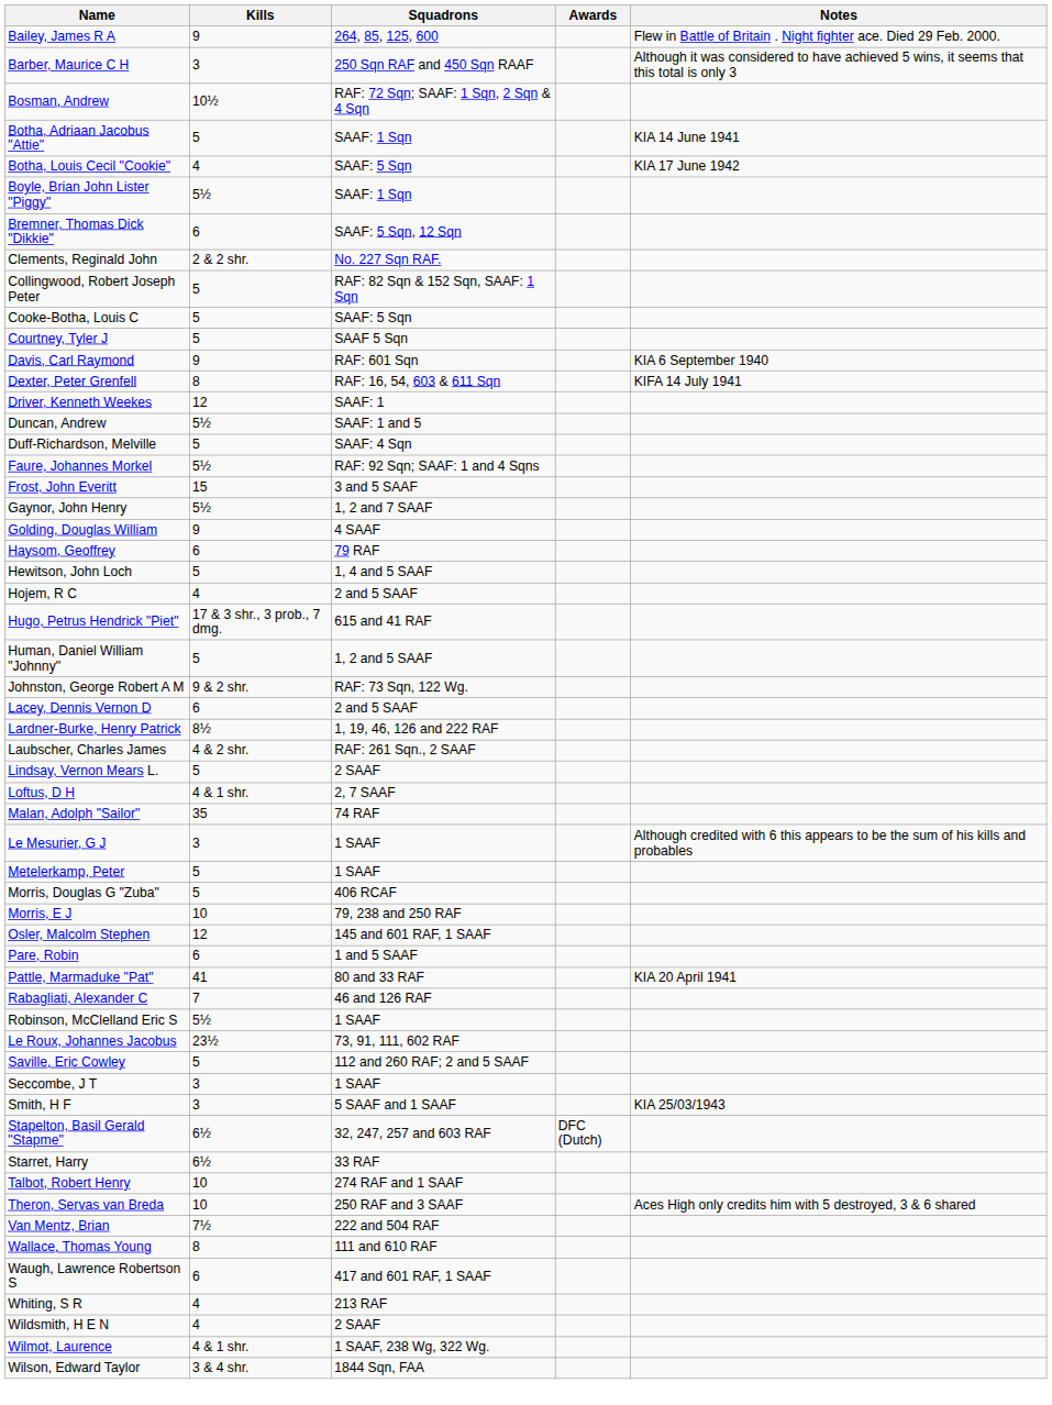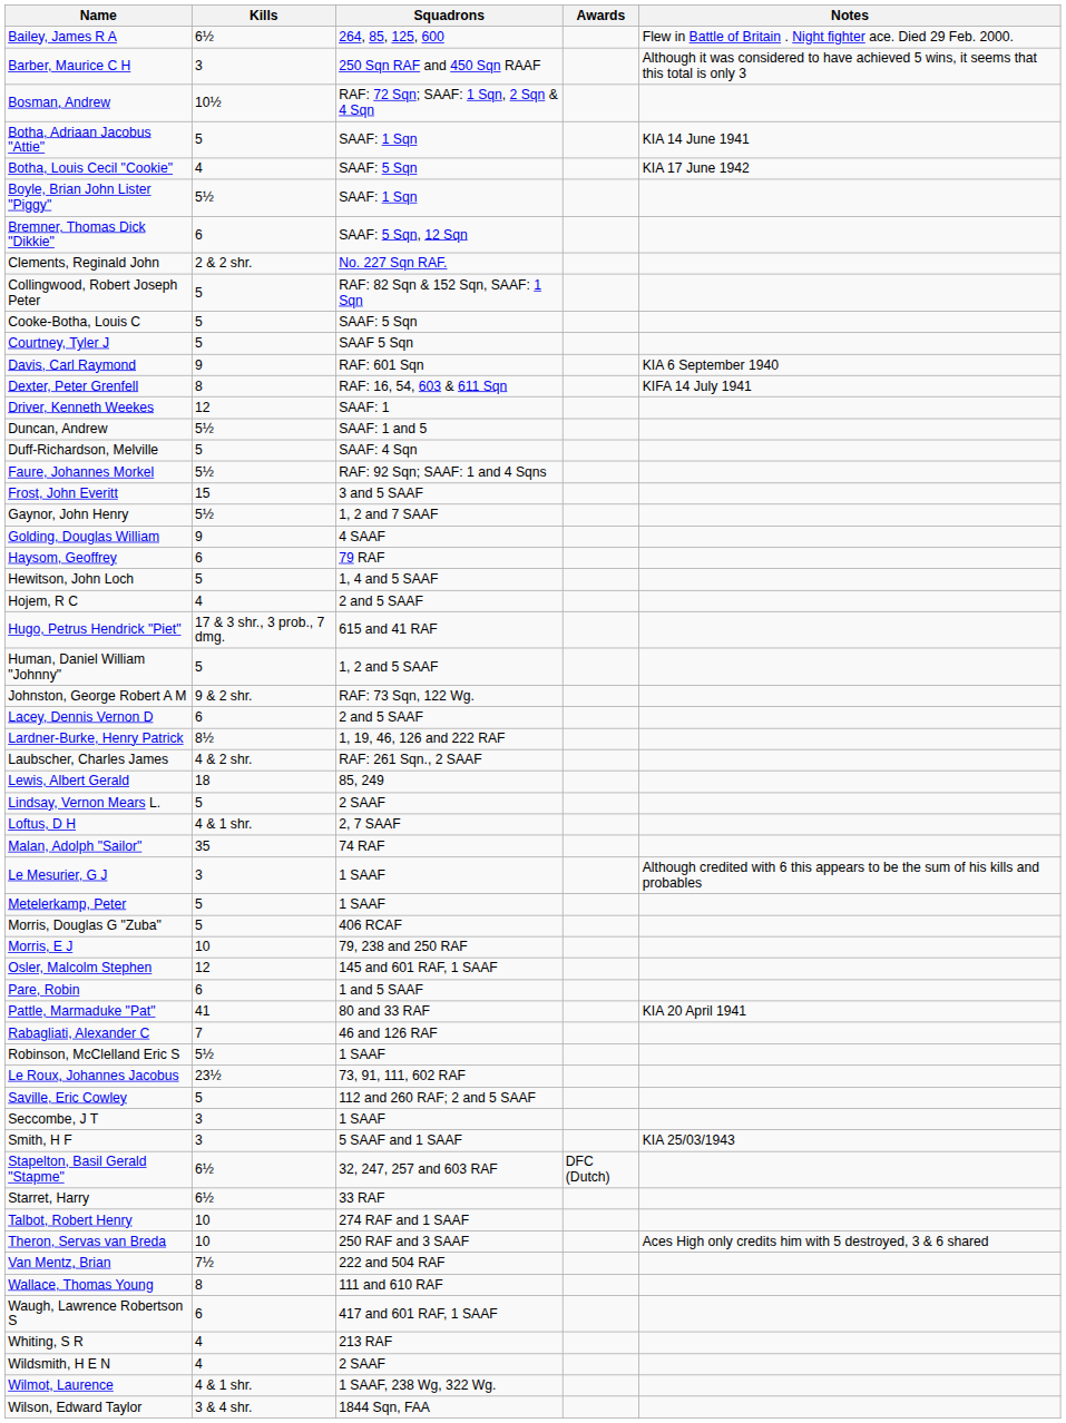 <table class="wikitable sortable">
 <tr>
 <th>Name</th>
 <th data-sort-type="number">Kills</th>
 <th>Squadrons</th>
 <th>Awards</th>
 <th>Notes</th>
 </tr>
 <tr>
 <td><a href='#'>Bailey, James R A</a></td>
-<td>9</td>
+<td>6½</td>
 <td><a href='#'>264</a>, <a href='#'>85</a>, <a href='#'>125</a>, <a href='#'>600</a></td>
 <td></td>
 <td>Flew in <a href='#'>Battle of Britain</a> . <a href='#'>Night fighter</a> ace. Died 29 Feb. 2000.</td>
 </tr>
 <tr>
 <td><a href='#'>Barber, Maurice C H</a></td>
 <td>3</td>
 <td><a href='#'>250 Sqn RAF</a> and <a href='#'>450 Sqn</a> RAAF</td>
 <td></td>
 <td>Although it was considered to have achieved 5 wins, it seems that this total is only 3</td>
 </tr>
 <tr>
 <td><a href='#'>Bosman, Andrew</a></td>
 <td>10½</td>
 <td>RAF: <a href='#'>72 Sqn</a>; SAAF: <a href='#'>1 Sqn</a>, <a href='#'>2 Sqn</a> & <a href='#'>4 Sqn</a></td>
 <td></td>
 <td></td>
 </tr>
 <tr>
 <td><a href='#'>Botha, Adriaan Jacobus "Attie"</a></td>
 <td>5</td>
 <td>SAAF: <a href='#'>1 Sqn</a></td>
 <td></td>
 <td>KIA 14 June 1941</td>
 </tr>
 <tr>
 <td><a href='#'>Botha, Louis Cecil "Cookie"</a></td>
 <td>4</td>
 <td>SAAF: <a href='#'>5 Sqn</a></td>
 <td></td>
 <td>KIA 17 June 1942</td>
 </tr>
 <tr>
 <td><a href='#'>Boyle, Brian John Lister "Piggy"</a></td>
 <td>5½</td>
 <td>SAAF: <a href='#'>1 Sqn</a></td>
 <td></td>
 <td></td>
 </tr>
 <tr>
 <td><a href='#'>Bremner, Thomas Dick "Dikkie"</a></td>
 <td>6</td>
 <td>SAAF: <a href='#'>5 Sqn</a>, <a href='#'>12 Sqn</a></td>
 <td></td>
 <td></td>
 </tr>
 <tr>
 <td>Clements, Reginald John</td>
 <td>2 & 2 shr.</td>
 <td><a href='#'>No. 227 Sqn RAF.</a></td>
 <td></td>
 <td></td>
 </tr>
 <tr>
 <td>Collingwood, Robert Joseph Peter</td>
 <td>5</td>
 <td>RAF: 82 Sqn & 152 Sqn, SAAF: <a href='#'>1 Sqn</a></td>
 <td></td>
 <td></td>
 </tr>
 <tr>
 <td>Cooke-Botha, Louis C</td>
 <td>5</td>
 <td>SAAF: 5 Sqn</td>
 <td></td>
 <td></td>
 </tr>
 <tr>
 <td><a href='#'>Courtney, Tyler J</a></td>
 <td>5</td>
 <td>SAAF 5 Sqn</td>
 <td></td>
 <td></td>
 </tr>
 <tr>
 <td><a href='#'>Davis, Carl Raymond</a></td>
 <td>9</td>
 <td>RAF: 601 Sqn</td>
 <td></td>
 <td>KIA 6 September 1940</td>
 </tr>
 <tr>
 <td><a href='#'>Dexter, Peter Grenfell</a></td>
 <td>8</td>
 <td>RAF: 16, 54, <a href='#'>603</a> & <a href='#'>611 Sqn</a></td>
 <td></td>
 <td>KIFA 14 July 1941</td>
 </tr>
 <tr>
 <td><a href='#'>Driver, Kenneth Weekes</a></td>
 <td>12</td>
 <td>SAAF: 1</td>
 <td></td>
 <td></td>
 </tr>
 <tr>
 <td>Duncan, Andrew</td>
 <td>5½</td>
 <td>SAAF: 1 and 5</td>
 <td></td>
 <td></td>
 </tr>
 <tr>
 <td>Duff-Richardson, Melville</td>
 <td>5</td>
 <td>SAAF: 4 Sqn</td>
 <td></td>
 <td></td>
 </tr>
 <tr>
 <td><a href='#'>Faure, Johannes Morkel</a></td>
 <td>5½</td>
 <td>RAF: 92 Sqn; SAAF: 1 and 4 Sqns</td>
 <td></td>
 <td></td>
 </tr>
 <tr>
 <td><a href='#'>Frost, John Everitt</a></td>
 <td>15</td>
 <td>3 and 5 SAAF</td>
 <td></td>
 <td></td>
 </tr>
 <tr>
 <td>Gaynor, John Henry</td>
 <td>5½</td>
 <td>1, 2 and 7 SAAF</td>
 <td></td>
 <td></td>
 </tr>
 <tr>
 <td><a href='#'>Golding, Douglas William</a></td>
 <td>9</td>
 <td>4 SAAF</td>
 <td></td>
 <td></td>
 </tr>
 <tr>
 <td><a href='#'>Haysom, Geoffrey</a></td>
 <td>6</td>
 <td><a href='#'>79</a> RAF</td>
 <td></td>
 <td></td>
 </tr>
 <tr>
 <td>Hewitson, John Loch</td>
 <td>5</td>
 <td>1, 4 and 5 SAAF</td>
 <td></td>
 <td></td>
 </tr>
 <tr>
 <td>Hojem, R C</td>
 <td>4</td>
 <td>2 and 5 SAAF</td>
 <td></td>
 <td></td>
 </tr>
 <tr>
 <td><a href='#'>Hugo, Petrus Hendrick "Piet"</a></td>
 <td>17 & 3 shr., 3 prob., 7 dmg.</td>
 <td>615 and 41 RAF</td>
 <td></td>
 <td></td>
 </tr>
 <tr>
 <td>Human, Daniel William "Johnny"</td>
 <td>5</td>
 <td>1, 2 and 5 SAAF</td>
 <td></td>
 <td></td>
 </tr>
 <tr>
 <td>Johnston, George Robert A M</td>
 <td>9 & 2 shr.</td>
 <td>RAF: 73 Sqn, 122 Wg.</td>
 <td></td>
 <td></td>
 </tr>
 <tr>
 <td><a href='#'>Lacey, Dennis Vernon D</a></td>
 <td>6</td>
 <td>2 and 5 SAAF</td>
 <td></td>
 <td></td>
 </tr>
 <tr>
 <td><a href='#'>Lardner-Burke, Henry Patrick</a></td>
 <td>8½</td>
 <td>1, 19, 46, 126 and 222 RAF</td>
 <td></td>
 <td></td>
 </tr>
 <tr>
 <td>Laubscher, Charles James</td>
 <td>4 & 2 shr.</td>
 <td>RAF: 261 Sqn., 2 SAAF</td>
 <td></td>
 <td></td>
 </tr>
 <tr>
+<td><a href='#'>Lewis, Albert Gerald</a></td>
+<td>18</td>
+<td>85, 249</td>
+<td></td>
+<td></td>
+</tr>
+<tr>
 <td><a href='#'>Lindsay, Vernon Mears</a> L.</td>
 <td>5</td>
 <td>2 SAAF</td>
 <td></td>
 <td></td>
 </tr>
 <tr>
 <td><a href='#'>Loftus, D H</a></td>
 <td>4 & 1 shr.</td>
 <td>2, 7 SAAF</td>
 <td></td>
 <td></td>
 </tr>
 <tr>
 <td><a href='#'>Malan, Adolph "Sailor"</a></td>
 <td>35</td>
 <td>74 RAF</td>
 <td></td>
 <td></td>
 </tr>
 <tr>
 <td><a href='#'>Le Mesurier, G J</a></td>
 <td>3</td>
 <td>1 SAAF</td>
 <td></td>
 <td>Although credited with 6 this appears to be the sum of his kills and probables</td>
 </tr>
 <tr>
 <td><a href='#'>Metelerkamp, Peter</a></td>
 <td>5</td>
 <td>1 SAAF</td>
 <td></td>
 <td></td>
 </tr>
 <tr>
 <td>Morris, Douglas G "Zuba"</td>
 <td>5</td>
 <td>406 RCAF</td>
 <td></td>
 <td></td>
 </tr>
 <tr>
 <td><a href='#'>Morris, E J</a></td>
 <td>10</td>
 <td>79, 238 and 250 RAF</td>
 <td></td>
 <td></td>
 </tr>
 <tr>
 <td><a href='#'>Osler, Malcolm Stephen</a></td>
 <td>12</td>
 <td>145 and 601 RAF, 1 SAAF</td>
 <td></td>
 <td></td>
 </tr>
 <tr>
 <td><a href='#'>Pare, Robin</a></td>
 <td>6</td>
 <td>1 and 5 SAAF</td>
 <td></td>
 <td></td>
 </tr>
 <tr>
 <td><a href='#'>Pattle, Marmaduke "Pat"</a></td>
 <td>41</td>
 <td>80 and 33 RAF</td>
 <td></td>
 <td>KIA 20 April 1941</td>
 </tr>
 <tr>
 <td><a href='#'>Rabagliati, Alexander C</a></td>
 <td>7</td>
 <td>46 and 126 RAF</td>
 <td></td>
 <td></td>
 </tr>
 <tr>
 <td>Robinson, McClelland Eric S</td>
 <td>5½</td>
 <td>1 SAAF</td>
 <td></td>
 <td></td>
 </tr>
 <tr>
 <td><a href='#'>Le Roux, Johannes Jacobus</a></td>
 <td>23½</td>
 <td>73, 91, 111, 602 RAF</td>
 <td></td>
 <td></td>
 </tr>
 <tr>
 <td><a href='#'>Saville, Eric Cowley</a></td>
 <td>5</td>
 <td>112 and 260 RAF; 2 and 5 SAAF</td>
 <td></td>
 <td></td>
 </tr>
 <tr>
 <td>Seccombe, J T</td>
 <td>3</td>
 <td>1 SAAF</td>
 <td></td>
 <td></td>
 </tr>
 <tr>
 <td>Smith, H F</td>
 <td>3</td>
 <td>5 SAAF and 1 SAAF</td>
 <td></td>
 <td>KIA 25/03/1943</td>
 </tr>
 <tr>
 <td><a href='#'>Stapelton, Basil Gerald "Stapme"</a></td>
 <td>6½</td>
 <td>32, 247, 257 and 603 RAF</td>
 <td> DFC (Dutch)</td>
 <td></td>
 </tr>
 <tr>
 <td>Starret, Harry</td>
 <td>6½</td>
 <td>33 RAF</td>
 <td></td>
 <td></td>
 </tr>
 <tr>
 <td><a href='#'>Talbot, Robert Henry</a></td>
 <td>10</td>
 <td>274 RAF and 1 SAAF</td>
 <td></td>
 <td></td>
 </tr>
 <tr>
 <td><a href='#'>Theron, Servas van Breda</a></td>
 <td>10</td>
 <td>250 RAF and 3 SAAF</td>
 <td></td>
 <td>Aces High only credits him with 5 destroyed, 3 & 6 shared</td>
 </tr>
 <tr>
 <td><a href='#'>Van Mentz, Brian</a></td>
 <td>7½</td>
 <td>222 and 504 RAF</td>
 <td></td>
 <td></td>
 </tr>
 <tr>
 <td><a href='#'>Wallace, Thomas Young</a></td>
 <td>8</td>
 <td>111 and 610 RAF</td>
 <td></td>
 <td></td>
 </tr>
 <tr>
 <td>Waugh, Lawrence Robertson S</td>
 <td>6</td>
 <td>417 and 601 RAF, 1 SAAF</td>
 <td></td>
 <td></td>
 </tr>
 <tr>
 <td>Whiting, S R</td>
 <td>4</td>
 <td>213 RAF</td>
 <td></td>
 <td></td>
 </tr>
 <tr>
 <td>Wildsmith, H E N</td>
 <td>4</td>
 <td>2 SAAF</td>
 <td></td>
 <td></td>
 </tr>
 <tr>
 <td><a href='#'>Wilmot, Laurence</a></td>
 <td>4 & 1 shr.</td>
 <td>1 SAAF, 238 Wg, 322 Wg.</td>
 <td></td>
 <td></td>
 </tr>
 <tr>
 <td>Wilson, Edward Taylor</td>
 <td>3 & 4 shr.</td>
 <td>1844 Sqn, FAA</td>
 <td></td>
 <td></td>
 </tr>
 </table>
